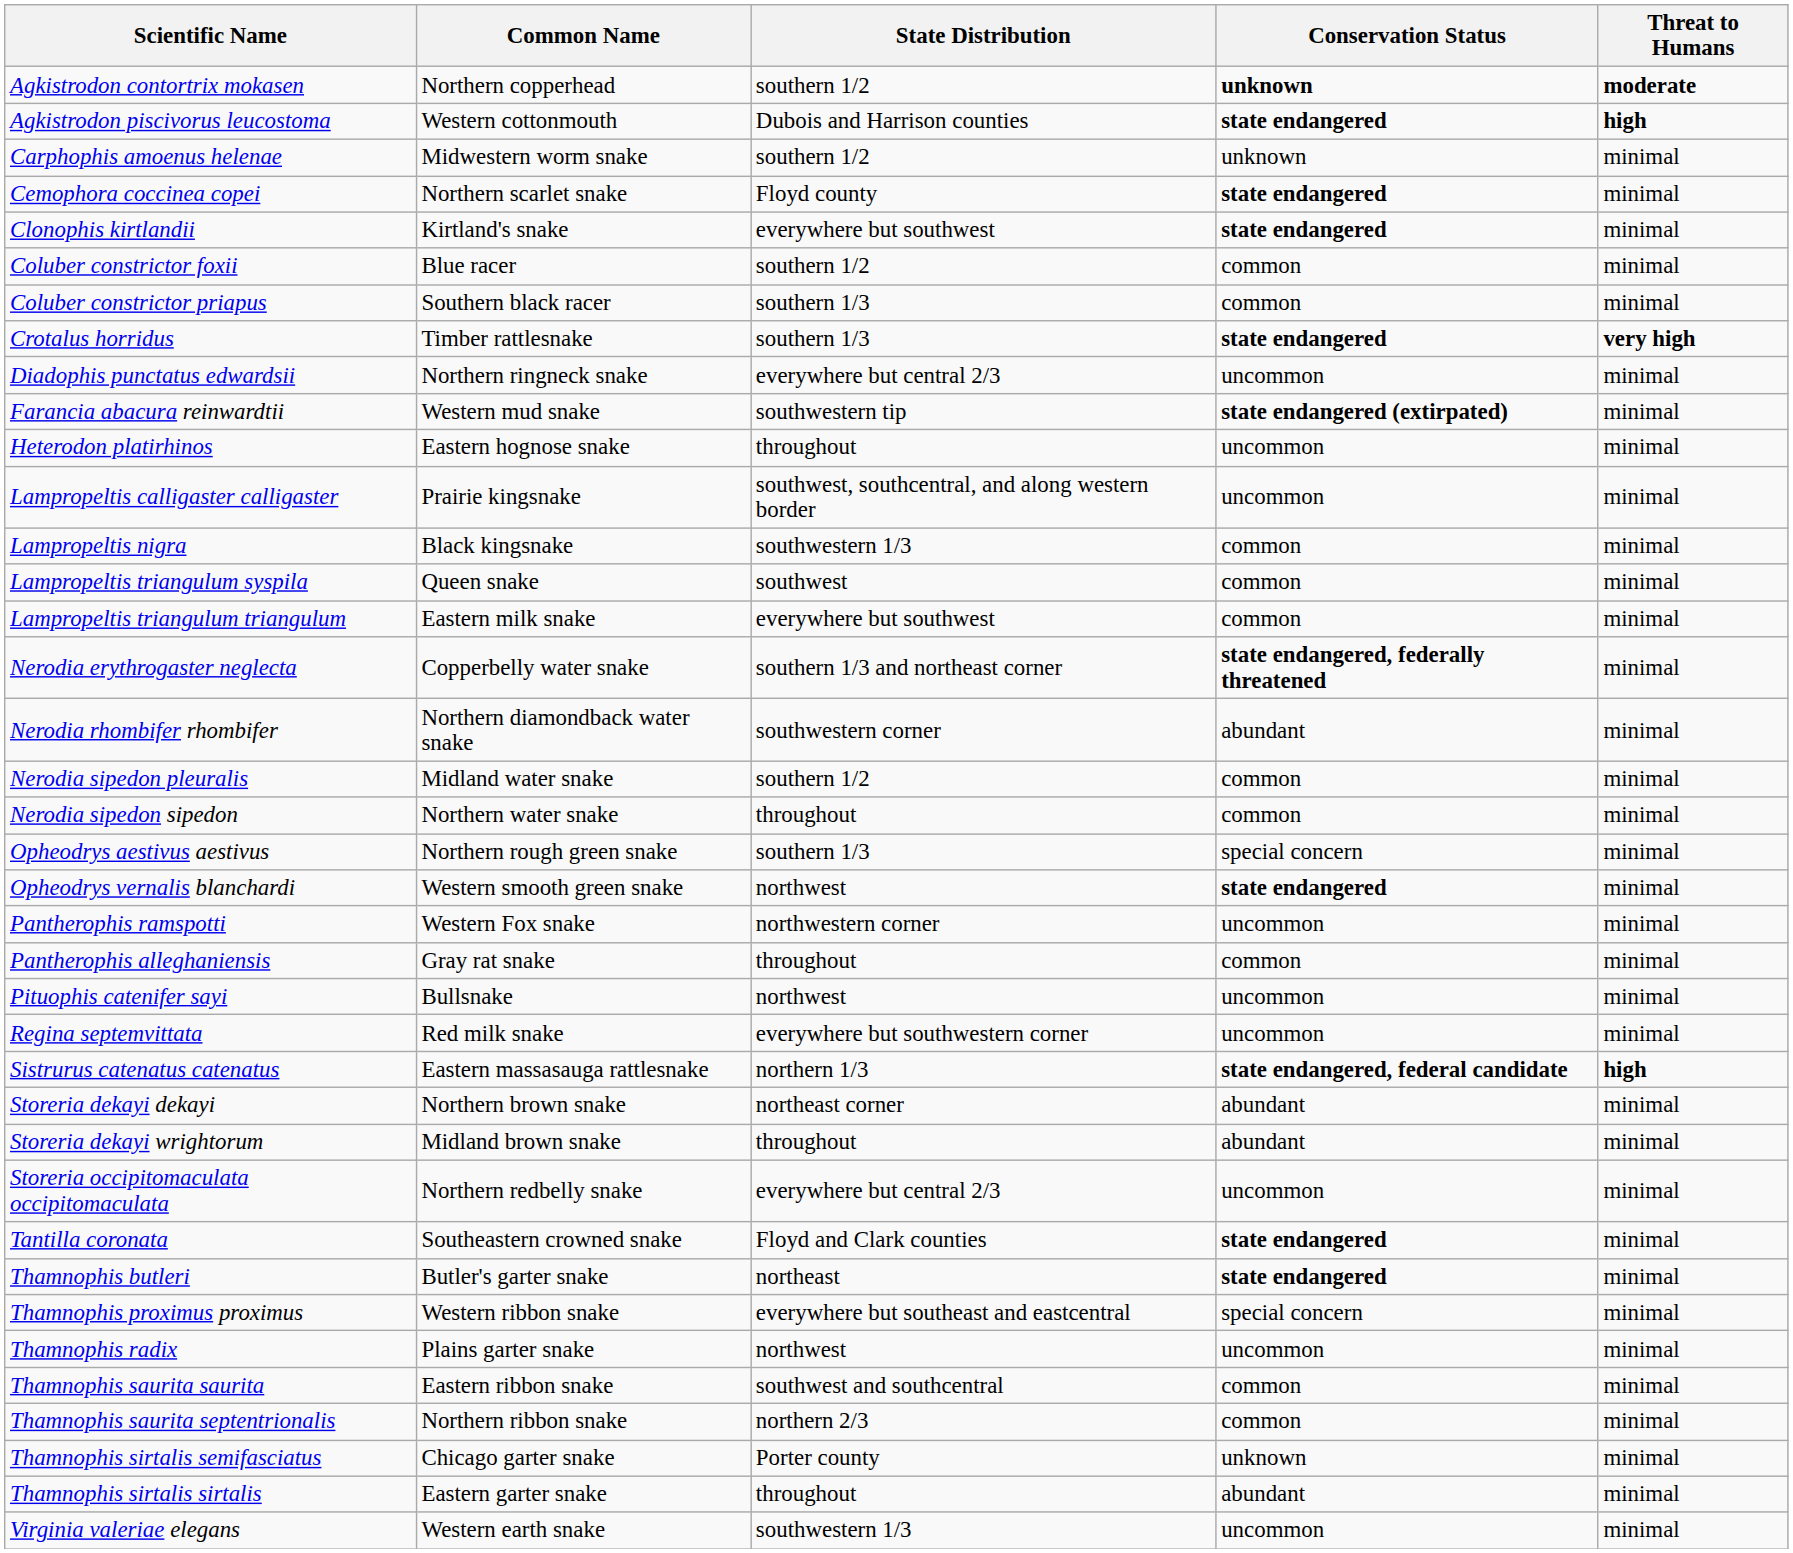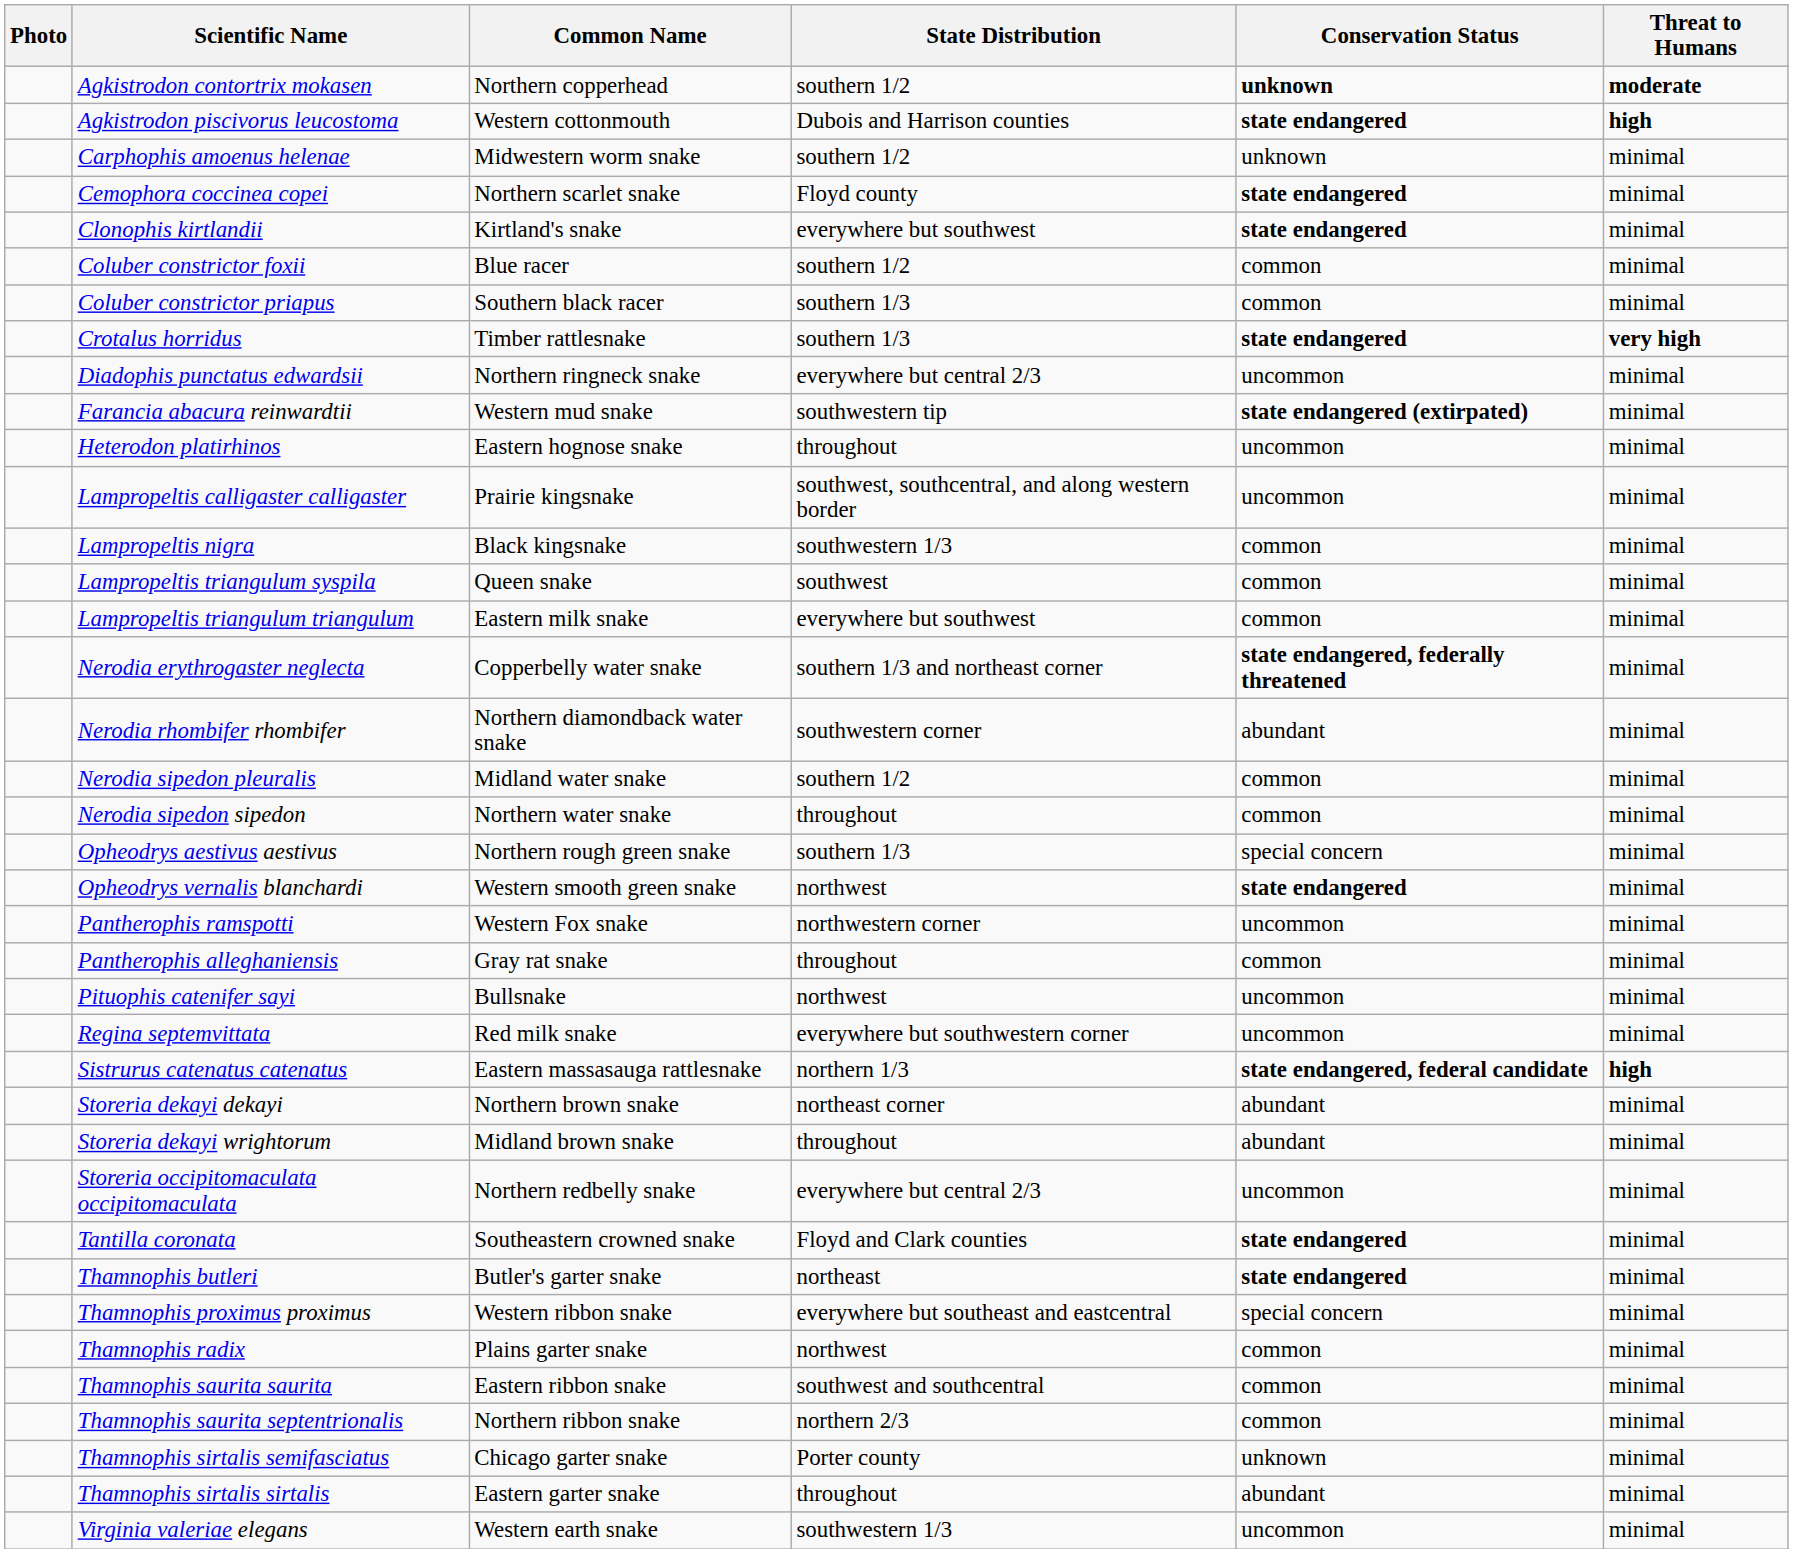 <table class="wikitable sortable">
 <tr>
+<th>Photo</th>
 <th>Scientific Name</th>
 <th>Common Name</th>
 <th>State Distribution</th>
 <th>Conservation Status</th>
 <th>Threat to Humans</th>
 </tr>
 <tr>
+<td></td>
 <td><em><a href='#'>Agkistrodon contortrix mokasen</a></em></td>
 <td>Northern copperhead</td>
 <td>southern 1/2</td>
 <td><strong>unknown</strong></td>
 <td><strong>moderate</strong></td>
 </tr>
 <tr>
+<td></td>
 <td><em><a href='#'>Agkistrodon piscivorus leucostoma</a></em></td>
 <td>Western cottonmouth</td>
 <td>Dubois and Harrison counties</td>
 <td><strong>state endangered</strong></td>
 <td><strong>high</strong></td>
 </tr>
 <tr>
+<td></td>
 <td><em><a href='#'>Carphophis amoenus helenae</a></em></td>
 <td>Midwestern worm snake</td>
 <td>southern 1/2</td>
 <td>unknown</td>
 <td>minimal</td>
 </tr>
 <tr>
+<td></td>
 <td><em><a href='#'>Cemophora coccinea copei</a></em></td>
 <td>Northern scarlet snake</td>
 <td>Floyd county</td>
 <td><strong>state endangered</strong></td>
 <td>minimal</td>
 </tr>
 <tr>
+<td></td>
 <td><em><a href='#'>Clonophis kirtlandii</a></em></td>
 <td>Kirtland's snake</td>
 <td>everywhere but southwest</td>
 <td><strong>state endangered</strong></td>
 <td>minimal</td>
 </tr>
 <tr>
+<td></td>
 <td><em><a href='#'>Coluber constrictor foxii</a></em></td>
 <td>Blue racer</td>
 <td>southern 1/2</td>
 <td>common</td>
 <td>minimal</td>
 </tr>
 <tr>
+<td></td>
 <td><em><a href='#'>Coluber constrictor priapus</a></em></td>
 <td>Southern black racer</td>
 <td>southern 1/3</td>
 <td>common</td>
 <td>minimal</td>
 </tr>
 <tr>
+<td></td>
 <td><em><a href='#'>Crotalus horridus</a></em></td>
 <td>Timber rattlesnake</td>
 <td>southern 1/3</td>
 <td><strong>state endangered</strong></td>
 <td><strong>very high</strong></td>
 </tr>
 <tr>
+<td></td>
 <td><em><a href='#'>Diadophis punctatus edwardsii</a></em></td>
 <td>Northern ringneck snake</td>
 <td>everywhere but central 2/3</td>
 <td>uncommon</td>
 <td>minimal</td>
 </tr>
 <tr>
+<td></td>
 <td><em><a href='#'>Farancia abacura</a> reinwardtii</em></td>
 <td>Western mud snake</td>
 <td>southwestern tip</td>
 <td><strong>state endangered (extirpated)</strong></td>
 <td>minimal</td>
 </tr>
 <tr>
+<td></td>
 <td><em><a href='#'>Heterodon platirhinos</a></em></td>
 <td>Eastern hognose snake</td>
 <td>throughout</td>
 <td>uncommon</td>
 <td>minimal</td>
 </tr>
 <tr>
+<td></td>
 <td><em><a href='#'>Lampropeltis calligaster calligaster</a></em></td>
 <td>Prairie kingsnake</td>
 <td>southwest, southcentral, and along western border</td>
 <td>uncommon</td>
 <td>minimal</td>
 </tr>
 <tr>
+<td></td>
 <td><em><a href='#'>Lampropeltis nigra</a></em></td>
 <td>Black kingsnake</td>
 <td>southwestern 1/3</td>
 <td>common</td>
 <td>minimal</td>
 </tr>
 <tr>
+<td></td>
 <td><em><a href='#'>Lampropeltis triangulum syspila</a></em></td>
 <td>Queen snake</td>
 <td>southwest</td>
 <td>common</td>
 <td>minimal</td>
 </tr>
 <tr>
+<td></td>
 <td><em><a href='#'>Lampropeltis triangulum triangulum</a></em></td>
 <td>Eastern milk snake</td>
 <td>everywhere but southwest</td>
 <td>common</td>
 <td>minimal</td>
 </tr>
 <tr>
+<td></td>
 <td><em><a href='#'>Nerodia erythrogaster neglecta</a></em></td>
 <td>Copperbelly water snake</td>
 <td>southern 1/3 and northeast corner</td>
 <td><strong>state endangered, federally threatened</strong></td>
 <td>minimal</td>
 </tr>
 <tr>
+<td></td>
 <td><em><a href='#'>Nerodia rhombifer</a> rhombifer</em></td>
 <td>Northern diamondback water snake</td>
 <td>southwestern corner</td>
 <td>abundant</td>
 <td>minimal</td>
 </tr>
 <tr>
+<td></td>
 <td><em><a href='#'>Nerodia sipedon pleuralis</a></em></td>
 <td>Midland water snake</td>
 <td>southern 1/2</td>
 <td>common</td>
 <td>minimal</td>
 </tr>
 <tr>
+<td></td>
 <td><em><a href='#'>Nerodia sipedon</a> sipedon</em></td>
 <td>Northern water snake</td>
 <td>throughout</td>
 <td>common</td>
 <td>minimal</td>
 </tr>
 <tr>
+<td></td>
 <td><em><a href='#'>Opheodrys aestivus</a> aestivus</em></td>
 <td>Northern rough green snake</td>
 <td>southern 1/3</td>
 <td>special concern</td>
 <td>minimal</td>
 </tr>
 <tr>
+<td></td>
 <td><em><a href='#'>Opheodrys vernalis</a> blanchardi</em></td>
 <td>Western smooth green snake</td>
 <td>northwest</td>
 <td><strong>state endangered</strong></td>
 <td>minimal</td>
 </tr>
 <tr>
+<td></td>
 <td><em><a href='#'>Pantherophis ramspotti</a></em></td>
 <td>Western Fox snake</td>
 <td>northwestern corner</td>
 <td>uncommon</td>
 <td>minimal</td>
 </tr>
 <tr>
+<td></td>
 <td><em><a href='#'>Pantherophis alleghaniensis</a></em></td>
 <td>Gray rat snake</td>
 <td>throughout</td>
 <td>common</td>
 <td>minimal</td>
 </tr>
 <tr>
+<td></td>
 <td><em><a href='#'>Pituophis catenifer sayi</a></em></td>
 <td>Bullsnake</td>
 <td>northwest</td>
 <td>uncommon</td>
 <td>minimal</td>
 </tr>
 <tr>
+<td></td>
 <td><em><a href='#'>Regina septemvittata</a></em></td>
 <td>Red milk snake</td>
 <td>everywhere but southwestern corner</td>
 <td>uncommon</td>
 <td>minimal</td>
 </tr>
 <tr>
+<td></td>
 <td><em><a href='#'>Sistrurus catenatus catenatus</a></em></td>
 <td>Eastern massasauga rattlesnake</td>
 <td>northern 1/3</td>
 <td><strong>state endangered, federal candidate</strong></td>
 <td><strong>high</strong></td>
 </tr>
 <tr>
+<td></td>
 <td><em><a href='#'>Storeria dekayi</a> dekayi</em></td>
 <td>Northern brown snake</td>
 <td>northeast corner</td>
 <td>abundant</td>
 <td>minimal</td>
 </tr>
 <tr>
+<td></td>
 <td><em><a href='#'>Storeria dekayi</a> wrightorum</em></td>
 <td>Midland brown snake</td>
 <td>throughout</td>
 <td>abundant</td>
 <td>minimal</td>
 </tr>
 <tr>
+<td></td>
 <td><em><a href='#'>Storeria occipitomaculata occipitomaculata</a></em></td>
 <td>Northern redbelly snake</td>
 <td>everywhere but central 2/3</td>
 <td>uncommon</td>
 <td>minimal</td>
 </tr>
 <tr>
+<td></td>
 <td><em><a href='#'>Tantilla coronata</a></em></td>
 <td>Southeastern crowned snake</td>
 <td>Floyd and Clark counties</td>
 <td><strong>state endangered</strong></td>
 <td>minimal</td>
 </tr>
 <tr>
+<td></td>
 <td><em><a href='#'>Thamnophis butleri</a></em></td>
 <td>Butler's garter snake</td>
 <td>northeast</td>
 <td><strong>state endangered</strong></td>
 <td>minimal</td>
 </tr>
 <tr>
+<td></td>
 <td><em><a href='#'>Thamnophis proximus</a> proximus</em></td>
 <td>Western ribbon snake</td>
 <td>everywhere but southeast and eastcentral</td>
 <td>special concern</td>
 <td>minimal</td>
 </tr>
 <tr>
+<td></td>
 <td><em><a href='#'>Thamnophis radix</a></em></td>
 <td>Plains garter snake</td>
 <td>northwest</td>
-<td>uncommon</td>
+<td>common</td>
 <td>minimal</td>
 </tr>
 <tr>
+<td></td>
 <td><em><a href='#'>Thamnophis saurita saurita</a></em></td>
 <td>Eastern ribbon snake</td>
 <td>southwest and southcentral</td>
 <td>common</td>
 <td>minimal</td>
 </tr>
 <tr>
+<td></td>
 <td><em><a href='#'>Thamnophis saurita septentrionalis</a></em></td>
 <td>Northern ribbon snake</td>
 <td>northern 2/3</td>
 <td>common</td>
 <td>minimal</td>
 </tr>
 <tr>
+<td></td>
 <td><em><a href='#'>Thamnophis sirtalis semifasciatus</a></em></td>
 <td>Chicago garter snake</td>
 <td>Porter county</td>
 <td>unknown</td>
 <td>minimal</td>
 </tr>
 <tr>
+<td></td>
 <td><em><a href='#'>Thamnophis sirtalis sirtalis</a></em></td>
 <td>Eastern garter snake</td>
 <td>throughout</td>
 <td>abundant</td>
 <td>minimal</td>
 </tr>
 <tr>
+<td></td>
 <td><em><a href='#'>Virginia valeriae</a> elegans</em></td>
 <td>Western earth snake</td>
 <td>southwestern 1/3</td>
 <td>uncommon</td>
 <td>minimal</td>
 </tr>
 </table>
